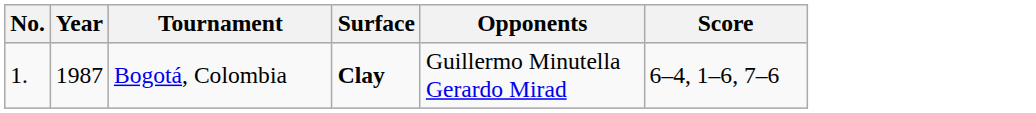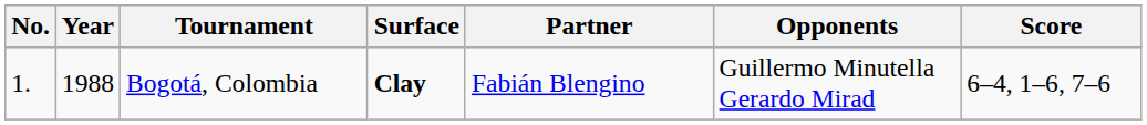 <table class="sortable wikitable" style=font-size:97%>
 <tr>
 <th style="width:20px">No.</th>
 <th style="width:30px">Year</th>
 <th style="width:140px">Tournament</th>
 <th style="width:50px">Surface</th>
+<th style="width:140px">Partner</th>
 <th style="width:140px">Opponents</th>
 <th style="width:100px" class="unsortable">Score</th>
 </tr>
 <tr>
 <td>1.</td>
-<td>1987</td>
+<td>1988</td>
 <td><a href='#'>Bogotá</a>, Colombia</td>
 <td><strong>Clay</strong></td>
+<td> <a href='#'>Fabián Blengino</a></td>
 <td> Guillermo Minutella<br> <a href='#'>Gerardo Mirad</a></td>
 <td>6–4, 1–6, 7–6</td>
 </tr>
 </table>
